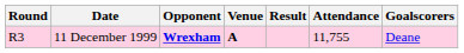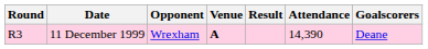 <table class="wikitable">
 <tr>
 <th>Round</th>
 <th>Date</th>
 <th>Opponent</th>
 <th>Venue</th>
 <th>Result</th>
 <th>Attendance</th>
 <th>Goalscorers</th>
 </tr>
 <tr style="background:#ffd0e3;">
 <td>R3</td>
 <td>11 December 1999</td>
-<td><strong><a href='#'>Wrexham</a></strong></td>
+<td><a href='#'>Wrexham</a></td>
 <td><strong>A</strong></td>
 <td></td>
-<td>11,755</td>
+<td>14,390</td>
 <td><a href='#'>Deane</a></td>
 </tr>
 </table>
